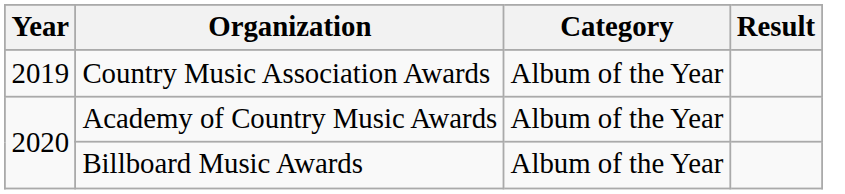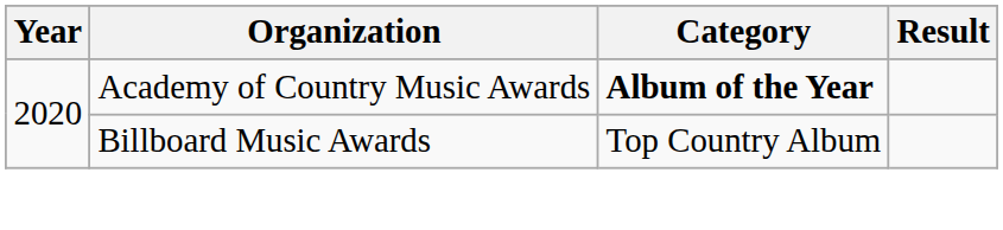 <table class="wikitable">
 <tr>
 <th>Year</th>
 <th>Organization</th>
 <th>Category</th>
 <th>Result</th>
 </tr>
 <tr>
-<td>2019</td>
-<td>Country Music Association Awards</td>
-<td>Album of the Year</td>
-<td></td>
-</tr>
-<tr>
 <td rowspan="2">2020</td>
 <td>Academy of Country Music Awards</td>
-<td>Album of the Year</td>
+<td><strong>Album of the Year</strong></td>
 <td></td>
 </tr>
 <tr>
 <td>Billboard Music Awards</td>
-<td>Album of the Year</td>
+<td>Top Country Album</td>
 <td></td>
 </tr>
 </table>
